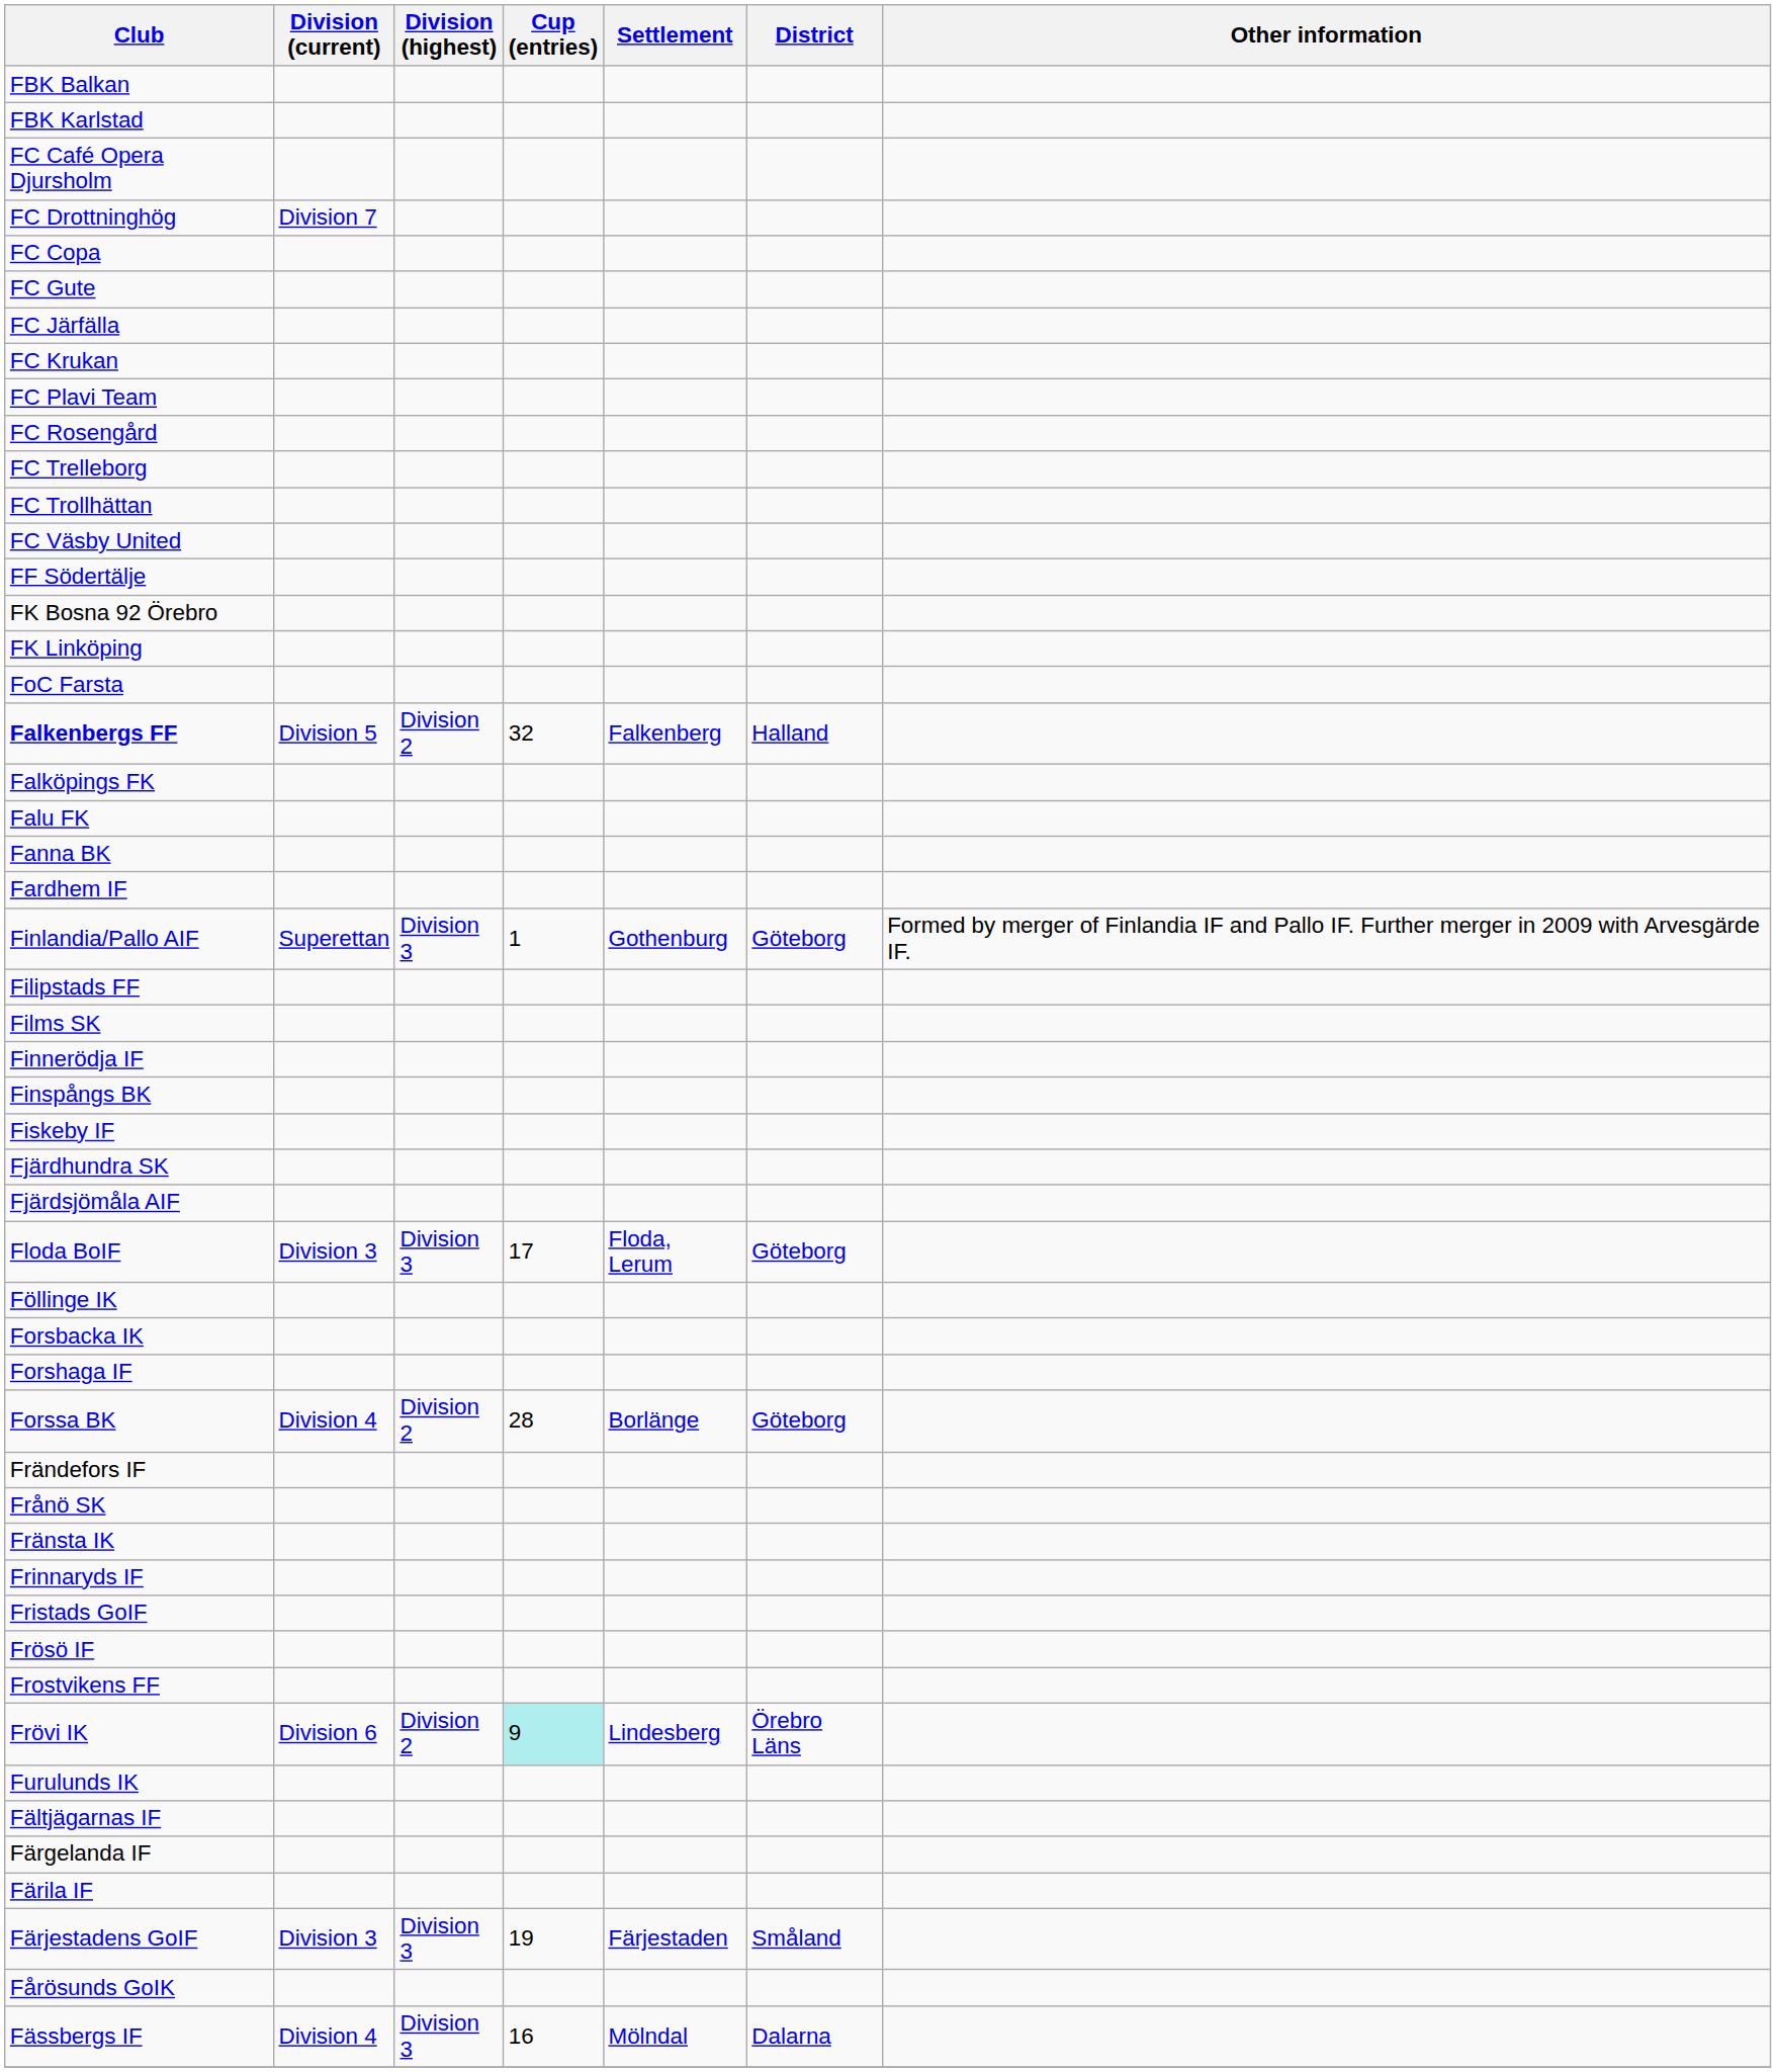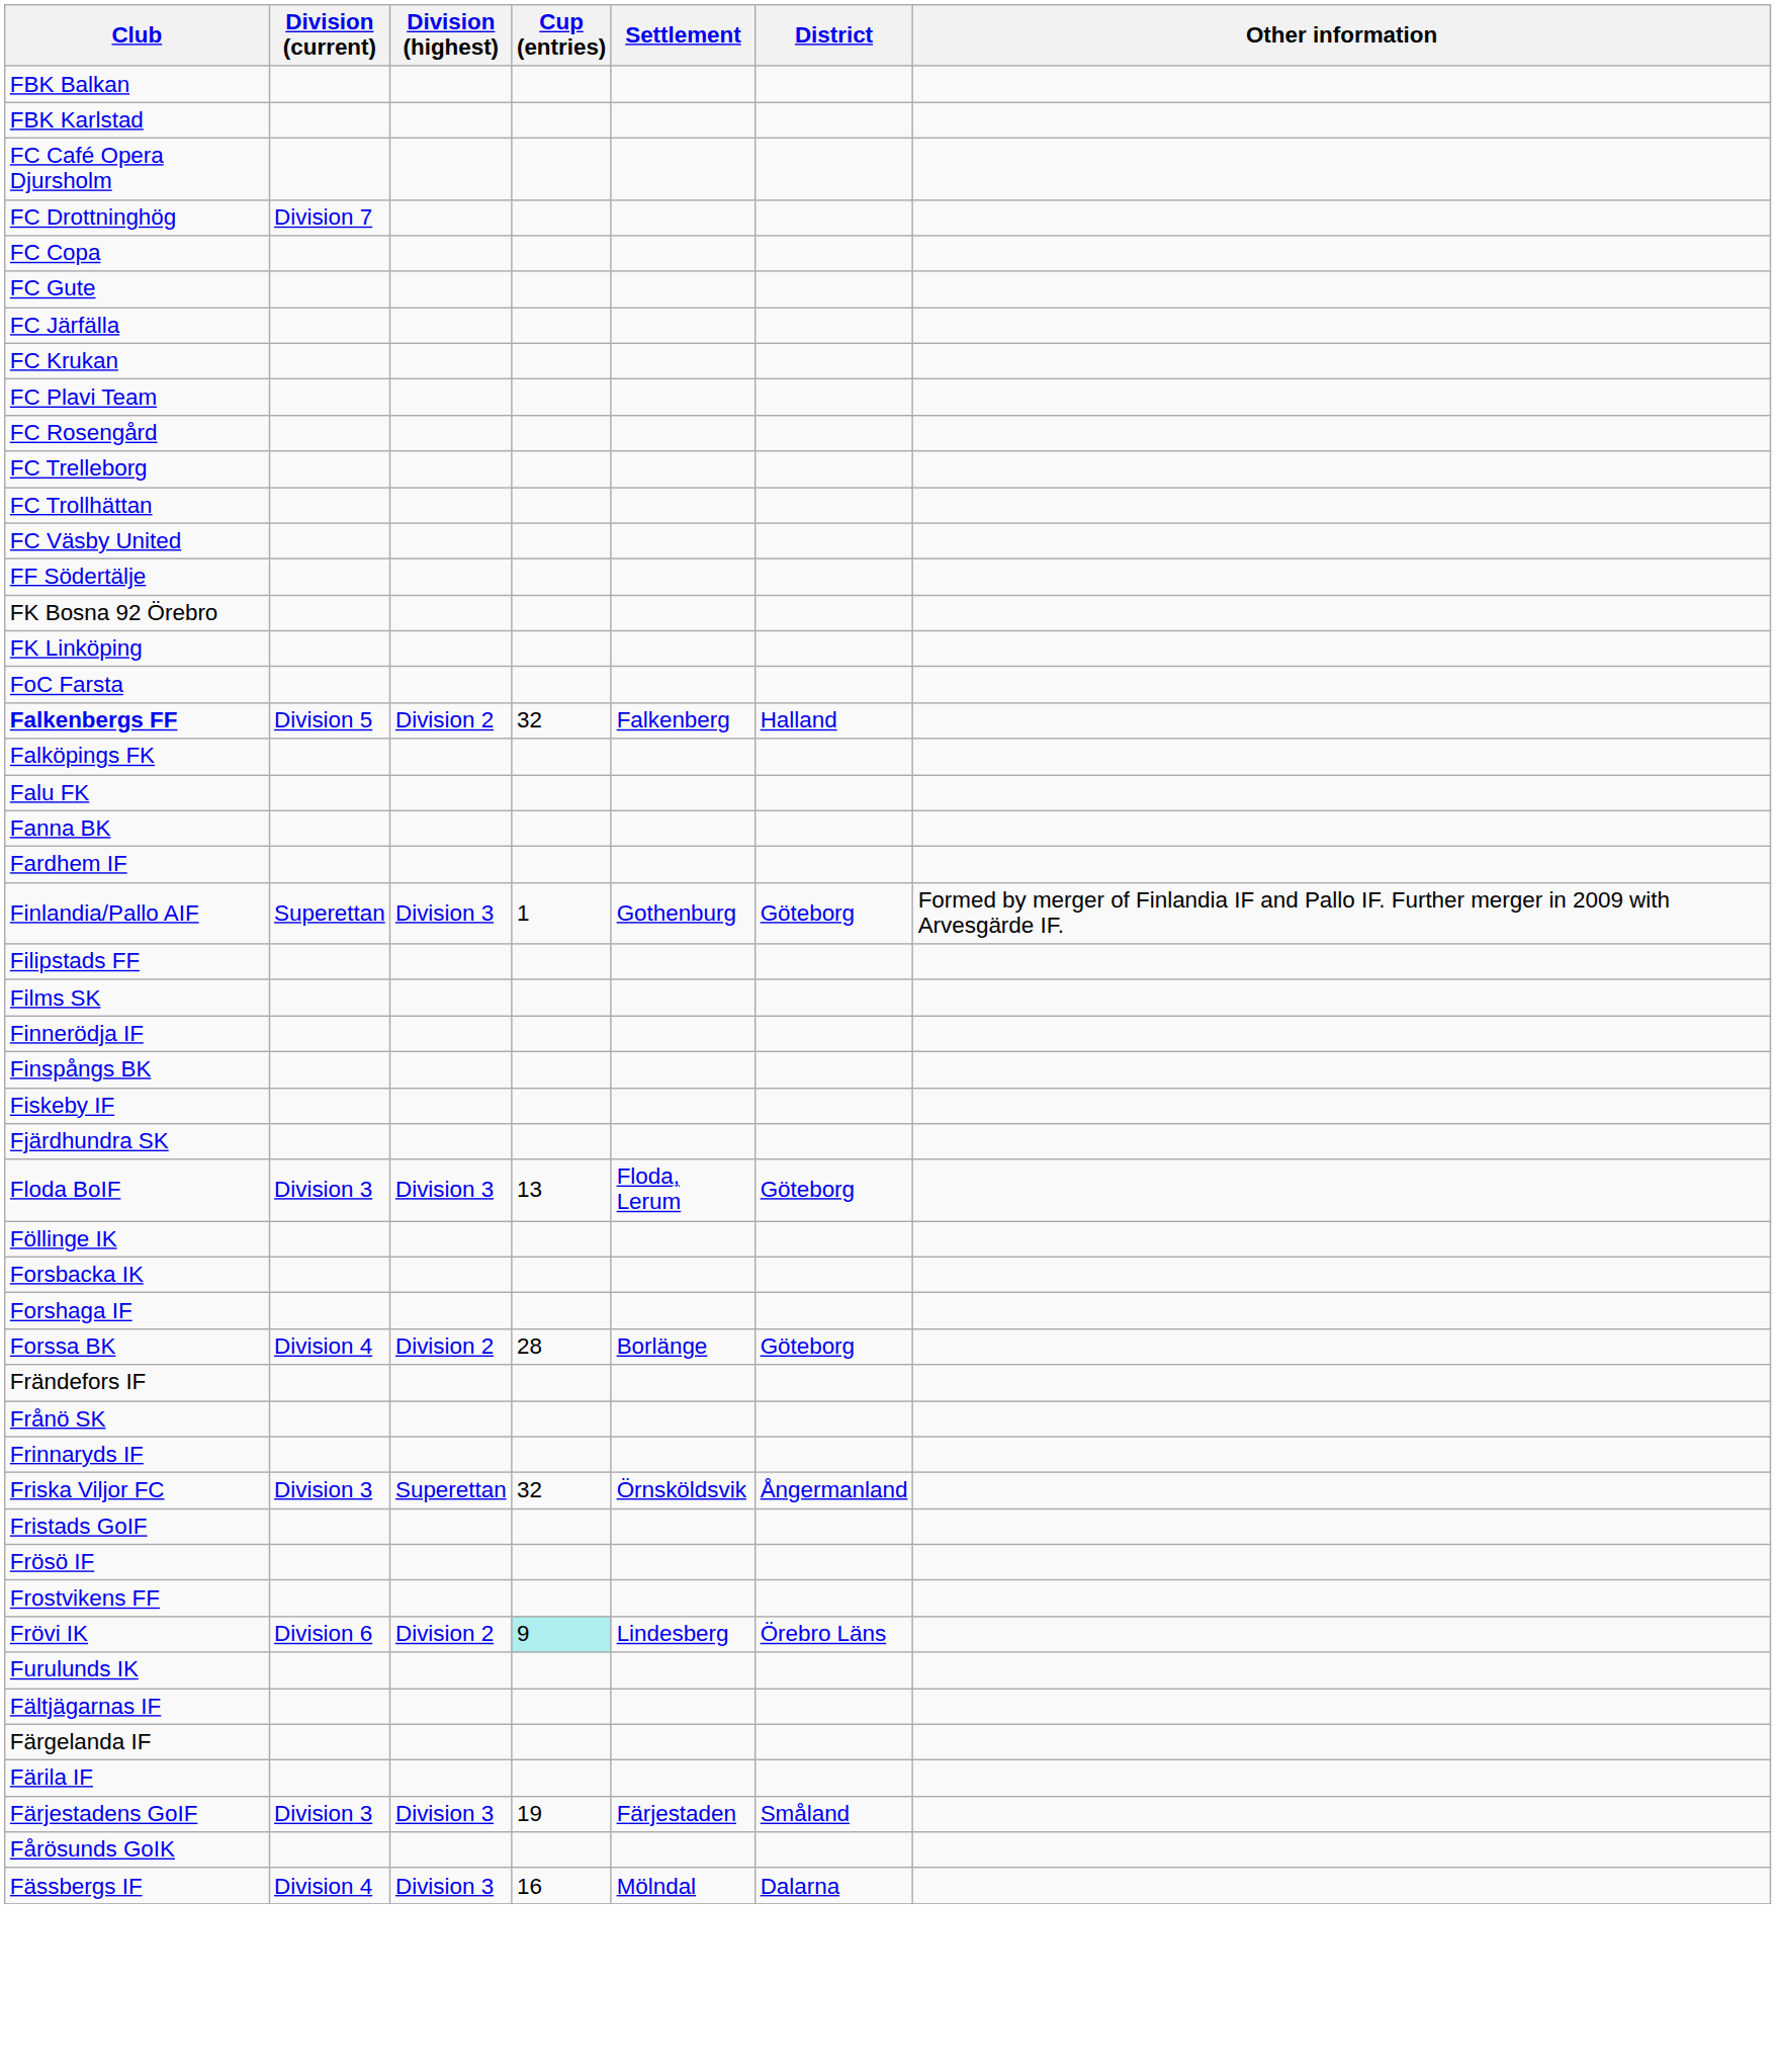 <table class="wikitable" style="text-align:left">
 <tr>
 <th style= width="180px"><a href='#'>Club</a></th>
 <th style= width="80px"><a href='#'>Division</a><br> (current)</th>
 <th style= width="80px"><a href='#'>Division</a><br> (highest)</th>
 <th style= width="60px"><a href='#'>Cup</a><br> (entries)</th>
 <th style= width="110px"><a href='#'>Settlement</a></th>
 <th style= width="110px"><a href='#'>District</a></th>
 <th style= width="230px">Other information</th>
 </tr>
 <tr>
 <td><a href='#'>FBK Balkan</a></td>
 <td></td>
 <td></td>
 <td></td>
 <td></td>
 <td></td>
 <td></td>
 </tr>
 <tr>
 <td><a href='#'>FBK Karlstad</a></td>
 <td></td>
 <td></td>
 <td></td>
 <td></td>
 <td></td>
 <td></td>
 </tr>
 <tr>
 <td><a href='#'>FC Café Opera Djursholm</a></td>
 <td></td>
 <td></td>
 <td></td>
 <td></td>
 <td></td>
 <td></td>
 </tr>
 <tr>
 <td><a href='#'>FC Drottninghög</a></td>
 <td><a href='#'>Division 7</a></td>
 <td></td>
 <td></td>
 <td></td>
 <td></td>
 <td></td>
 </tr>
 <tr>
 <td><a href='#'>FC Copa</a></td>
 <td></td>
 <td></td>
 <td></td>
 <td></td>
 <td></td>
 <td></td>
 </tr>
 <tr>
 <td><a href='#'>FC Gute</a></td>
 <td></td>
 <td></td>
 <td></td>
 <td></td>
 <td></td>
 <td></td>
 </tr>
 <tr>
 <td><a href='#'>FC Järfälla</a></td>
 <td></td>
 <td></td>
 <td></td>
 <td></td>
 <td></td>
 <td></td>
 </tr>
 <tr>
 <td><a href='#'>FC Krukan</a></td>
 <td></td>
 <td></td>
 <td></td>
 <td></td>
 <td></td>
 <td></td>
 </tr>
 <tr>
 <td><a href='#'>FC Plavi Team</a></td>
 <td></td>
 <td></td>
 <td></td>
 <td></td>
 <td></td>
 <td></td>
 </tr>
 <tr>
 <td><a href='#'>FC Rosengård</a></td>
 <td></td>
 <td></td>
 <td></td>
 <td></td>
 <td></td>
 <td></td>
 </tr>
 <tr>
 <td><a href='#'>FC Trelleborg</a></td>
 <td></td>
 <td></td>
 <td></td>
 <td></td>
 <td></td>
 <td></td>
 </tr>
 <tr>
 <td><a href='#'>FC Trollhättan</a></td>
 <td></td>
 <td></td>
 <td></td>
 <td></td>
 <td></td>
 <td></td>
 </tr>
 <tr>
 <td><a href='#'>FC Väsby United</a></td>
 <td></td>
 <td></td>
 <td></td>
 <td></td>
 <td></td>
 <td></td>
 </tr>
 <tr>
 <td><a href='#'>FF Södertälje</a></td>
 <td></td>
 <td></td>
 <td></td>
 <td></td>
 <td></td>
 <td></td>
 </tr>
 <tr>
 <td>FK Bosna 92 Örebro</td>
 <td></td>
 <td></td>
 <td></td>
 <td></td>
 <td></td>
 <td></td>
 </tr>
 <tr>
 <td><a href='#'>FK Linköping</a></td>
 <td></td>
 <td></td>
 <td></td>
 <td></td>
 <td></td>
 <td></td>
 </tr>
 <tr>
 <td><a href='#'>FoC Farsta</a></td>
 <td></td>
 <td></td>
 <td></td>
 <td></td>
 <td></td>
 <td></td>
 </tr>
 <tr>
 <td><strong><a href='#'>Falkenbergs FF</a></strong></td>
 <td><a href='#'>Division 5</a></td>
 <td><a href='#'>Division 2</a></td>
 <td>32</td>
 <td><a href='#'>Falkenberg</a></td>
 <td><a href='#'>Halland</a></td>
 <td></td>
 </tr>
 <tr>
 <td><a href='#'>Falköpings FK</a></td>
 <td></td>
 <td></td>
 <td></td>
 <td></td>
 <td></td>
 <td></td>
 </tr>
 <tr>
 <td><a href='#'>Falu FK</a></td>
 <td></td>
 <td></td>
 <td></td>
 <td></td>
 <td></td>
 <td></td>
 </tr>
 <tr>
 <td><a href='#'>Fanna BK</a></td>
 <td></td>
 <td></td>
 <td></td>
 <td></td>
 <td></td>
 <td></td>
 </tr>
 <tr>
 <td><a href='#'>Fardhem IF</a></td>
 <td></td>
 <td></td>
 <td></td>
 <td></td>
 <td></td>
 <td></td>
 </tr>
 <tr>
 <td><a href='#'>Finlandia/Pallo AIF</a></td>
 <td><a href='#'>Superettan</a></td>
 <td><a href='#'>Division 3</a></td>
 <td>1</td>
 <td><a href='#'>Gothenburg</a></td>
 <td><a href='#'>Göteborg</a></td>
 <td>Formed by merger of Finlandia IF and Pallo IF. Further merger in 2009 with Arvesgärde IF.</td>
 </tr>
 <tr>
 <td><a href='#'>Filipstads FF</a></td>
 <td></td>
 <td></td>
 <td></td>
 <td></td>
 <td></td>
 <td></td>
 </tr>
 <tr>
 <td><a href='#'>Films SK</a></td>
 <td></td>
 <td></td>
 <td></td>
 <td></td>
 <td></td>
 <td></td>
 </tr>
 <tr>
 <td><a href='#'>Finnerödja IF</a></td>
 <td></td>
 <td></td>
 <td></td>
 <td></td>
 <td></td>
 <td></td>
 </tr>
 <tr>
 <td><a href='#'>Finspångs BK</a></td>
 <td></td>
 <td></td>
 <td></td>
 <td></td>
 <td></td>
 <td></td>
 </tr>
 <tr>
 <td><a href='#'>Fiskeby IF</a></td>
 <td></td>
 <td></td>
 <td></td>
 <td></td>
 <td></td>
 <td></td>
 </tr>
 <tr>
 <td><a href='#'>Fjärdhundra SK</a></td>
 <td></td>
 <td></td>
 <td></td>
 <td></td>
 <td></td>
 <td></td>
 </tr>
 <tr>
-<td><a href='#'>Fjärdsjömåla AIF</a></td>
-<td></td>
-<td></td>
-<td></td>
-<td></td>
-<td></td>
-<td></td>
-</tr>
-<tr>
 <td><a href='#'>Floda BoIF</a></td>
 <td><a href='#'>Division 3</a></td>
 <td><a href='#'>Division 3</a></td>
-<td>17</td>
+<td>13</td>
 <td><a href='#'>Floda, Lerum</a></td>
 <td><a href='#'>Göteborg</a></td>
 <td></td>
 </tr>
 <tr>
 <td><a href='#'>Föllinge IK</a></td>
 <td></td>
 <td></td>
 <td></td>
 <td></td>
 <td></td>
 <td></td>
 </tr>
 <tr>
 <td><a href='#'>Forsbacka IK</a></td>
 <td></td>
 <td></td>
 <td></td>
 <td></td>
 <td></td>
 <td></td>
 </tr>
 <tr>
 <td><a href='#'>Forshaga IF</a></td>
 <td></td>
 <td></td>
 <td></td>
 <td></td>
 <td></td>
 <td></td>
 </tr>
 <tr>
 <td><a href='#'>Forssa BK</a></td>
 <td><a href='#'>Division 4</a></td>
 <td><a href='#'>Division 2</a></td>
 <td>28</td>
 <td><a href='#'>Borlänge</a></td>
 <td><a href='#'>Göteborg</a></td>
 <td></td>
 </tr>
 <tr>
 <td>Frändefors IF</td>
 <td></td>
 <td></td>
 <td></td>
 <td></td>
 <td></td>
 <td></td>
 </tr>
 <tr>
 <td><a href='#'>Frånö SK</a></td>
 <td></td>
 <td></td>
 <td></td>
 <td></td>
 <td></td>
 <td></td>
 </tr>
 <tr>
-<td><a href='#'>Fränsta IK</a></td>
+<td><a href='#'>Frinnaryds IF</a></td>
 <td></td>
 <td></td>
 <td></td>
 <td></td>
 <td></td>
 <td></td>
 </tr>
 <tr>
-<td><a href='#'>Frinnaryds IF</a></td>
-<td></td>
-<td></td>
-<td></td>
-<td></td>
-<td></td>
+<td><a href='#'>Friska Viljor FC</a></td>
+<td><a href='#'>Division 3</a></td>
+<td><a href='#'>Superettan</a></td>
+<td>32</td>
+<td><a href='#'>Örnsköldsvik</a></td>
+<td><a href='#'>Ångermanland</a></td>
 <td></td>
 </tr>
 <tr>
 <td><a href='#'>Fristads GoIF</a></td>
 <td></td>
 <td></td>
 <td></td>
 <td></td>
 <td></td>
 <td></td>
 </tr>
 <tr>
 <td><a href='#'>Frösö IF</a></td>
 <td></td>
 <td></td>
 <td></td>
 <td></td>
 <td></td>
 <td></td>
 </tr>
 <tr>
 <td><a href='#'>Frostvikens FF</a></td>
 <td></td>
 <td></td>
 <td></td>
 <td></td>
 <td></td>
 <td></td>
 </tr>
 <tr>
 <td><a href='#'>Frövi IK</a></td>
 <td><a href='#'>Division 6</a></td>
 <td><a href='#'>Division 2</a></td>
 <td style="background: paleturquoise;">9</td>
 <td><a href='#'>Lindesberg</a></td>
 <td><a href='#'>Örebro Läns</a></td>
 <td></td>
 </tr>
 <tr>
 <td><a href='#'>Furulunds IK</a></td>
 <td></td>
 <td></td>
 <td></td>
 <td></td>
 <td></td>
 <td></td>
 </tr>
 <tr>
 <td><a href='#'>Fältjägarnas IF</a></td>
 <td></td>
 <td></td>
 <td></td>
 <td></td>
 <td></td>
 <td></td>
 </tr>
 <tr>
 <td>Färgelanda IF</td>
 <td></td>
 <td></td>
 <td></td>
 <td></td>
 <td></td>
 <td></td>
 </tr>
 <tr>
 <td><a href='#'>Färila IF</a></td>
 <td></td>
 <td></td>
 <td></td>
 <td></td>
 <td></td>
 <td></td>
 </tr>
 <tr>
 <td><a href='#'>Färjestadens GoIF</a></td>
 <td><a href='#'>Division 3</a></td>
 <td><a href='#'>Division 3</a></td>
 <td>19</td>
 <td><a href='#'>Färjestaden</a></td>
 <td><a href='#'>Småland</a></td>
 <td></td>
 </tr>
 <tr>
 <td><a href='#'>Fårösunds GoIK</a></td>
 <td></td>
 <td></td>
 <td></td>
 <td></td>
 <td></td>
 <td></td>
 </tr>
 <tr>
 <td><a href='#'>Fässbergs IF</a></td>
 <td><a href='#'>Division 4</a></td>
 <td><a href='#'>Division 3</a></td>
 <td>16</td>
 <td><a href='#'>Mölndal</a></td>
 <td><a href='#'>Dalarna</a></td>
 <td></td>
 </tr>
 <tr>
 </tr>
 </table>
